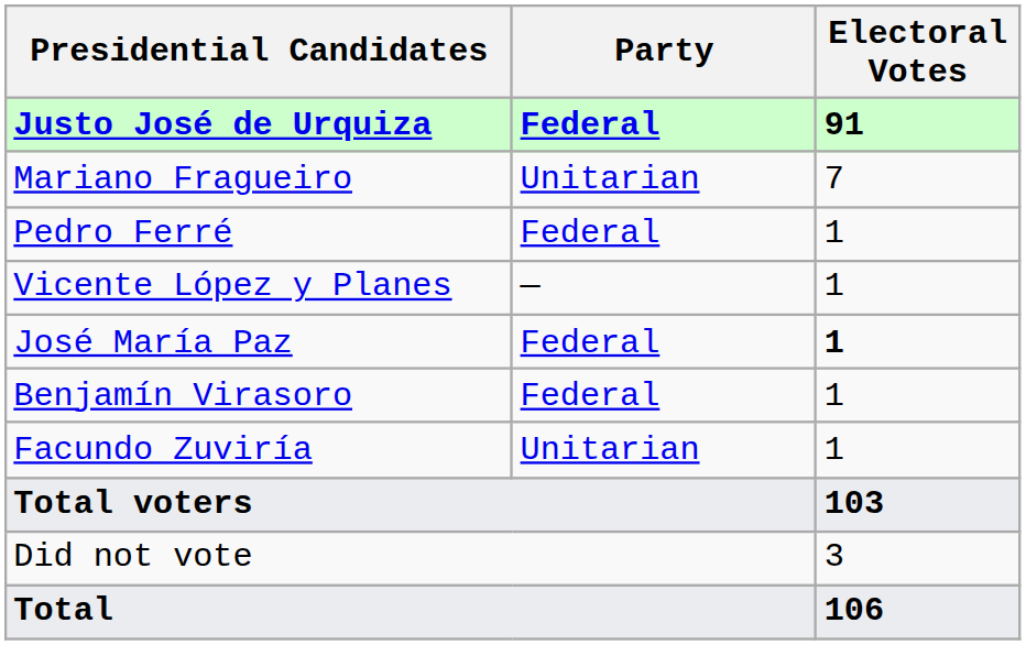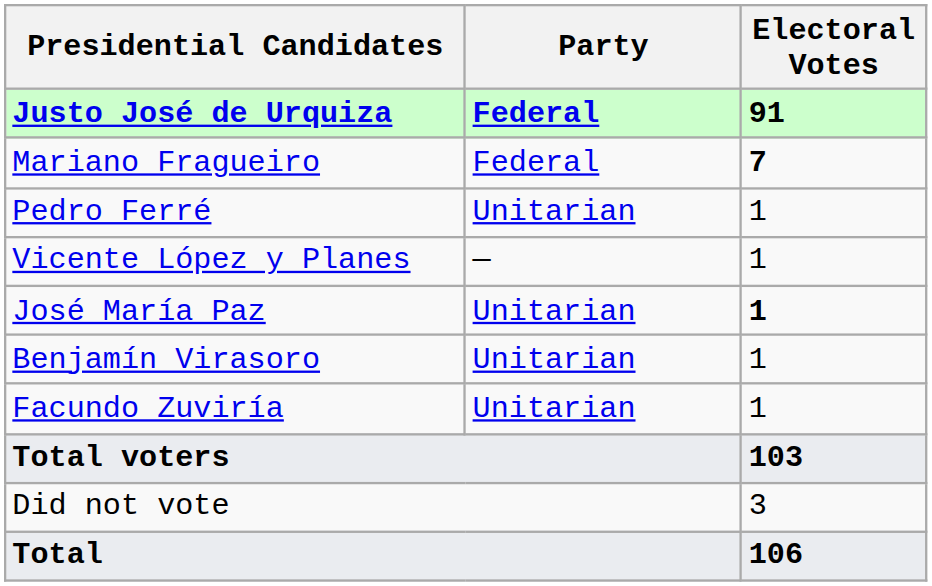 <table class="wikitable" width="45%">
 <tr>
 <th width="50%">Presidential Candidates</th>
 <th width="30%">Party</th>
 <th width="20%">Electoral Votes</th>
 </tr>
 <tr style="background:#cfc;">
 <td><strong><a href='#'>Justo José de Urquiza</a></strong></td>
 <td><strong><a href='#'>Federal</a></strong></td>
 <td><strong>91</strong></td>
 </tr>
 <tr>
 <td><a href='#'>Mariano Fragueiro</a></td>
-<td><a href='#'>Unitarian</a></td>
-<td>7</td>
+<td><a href='#'>Federal</a></td>
+<td><strong>7</strong></td>
 </tr>
 <tr>
 <td><a href='#'>Pedro Ferré</a></td>
-<td><a href='#'>Federal</a></td>
+<td><a href='#'>Unitarian</a></td>
 <td>1</td>
 </tr>
 <tr>
 <td><a href='#'>Vicente López y Planes</a></td>
 <td>—</td>
 <td>1</td>
 </tr>
 <tr>
 <td><a href='#'>José María Paz</a></td>
-<td><a href='#'>Federal</a></td>
+<td><a href='#'>Unitarian</a></td>
 <td><strong>1</strong></td>
 </tr>
 <tr>
 <td><a href='#'>Benjamín Virasoro</a></td>
-<td><a href='#'>Federal</a></td>
+<td><a href='#'>Unitarian</a></td>
 <td>1</td>
 </tr>
 <tr>
 <td><a href='#'>Facundo Zuviría</a></td>
 <td><a href='#'>Unitarian</a></td>
 <td>1</td>
 </tr>
 <tr style="background:#EAECF0;">
 <td colspan=2><strong>Total voters</strong></td>
 <td><strong>103</strong></td>
 </tr>
 <tr>
 <td colspan=2>Did not vote</td>
 <td>3</td>
 </tr>
 <tr style="background:#EAECF0;">
 <td colspan=2><strong>Total</strong></td>
 <td><strong>106</strong></td>
 </tr>
 </table>
